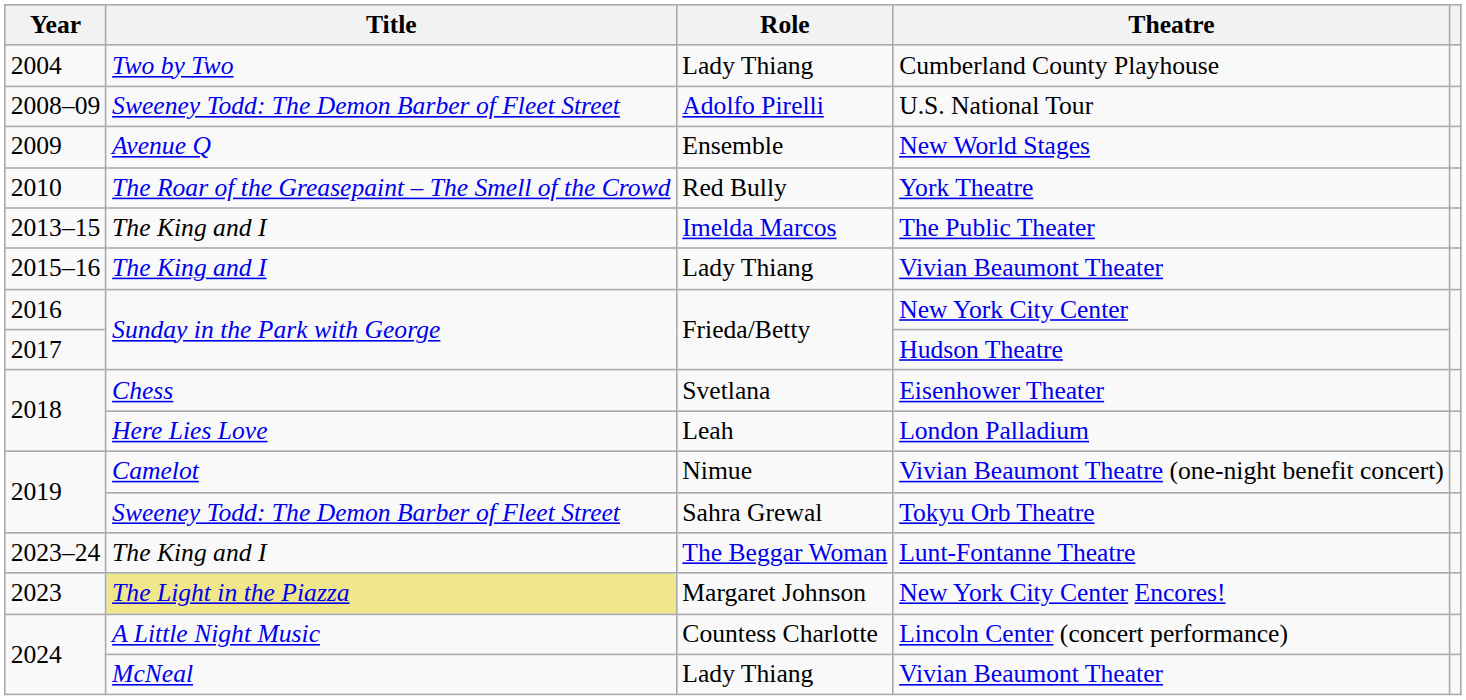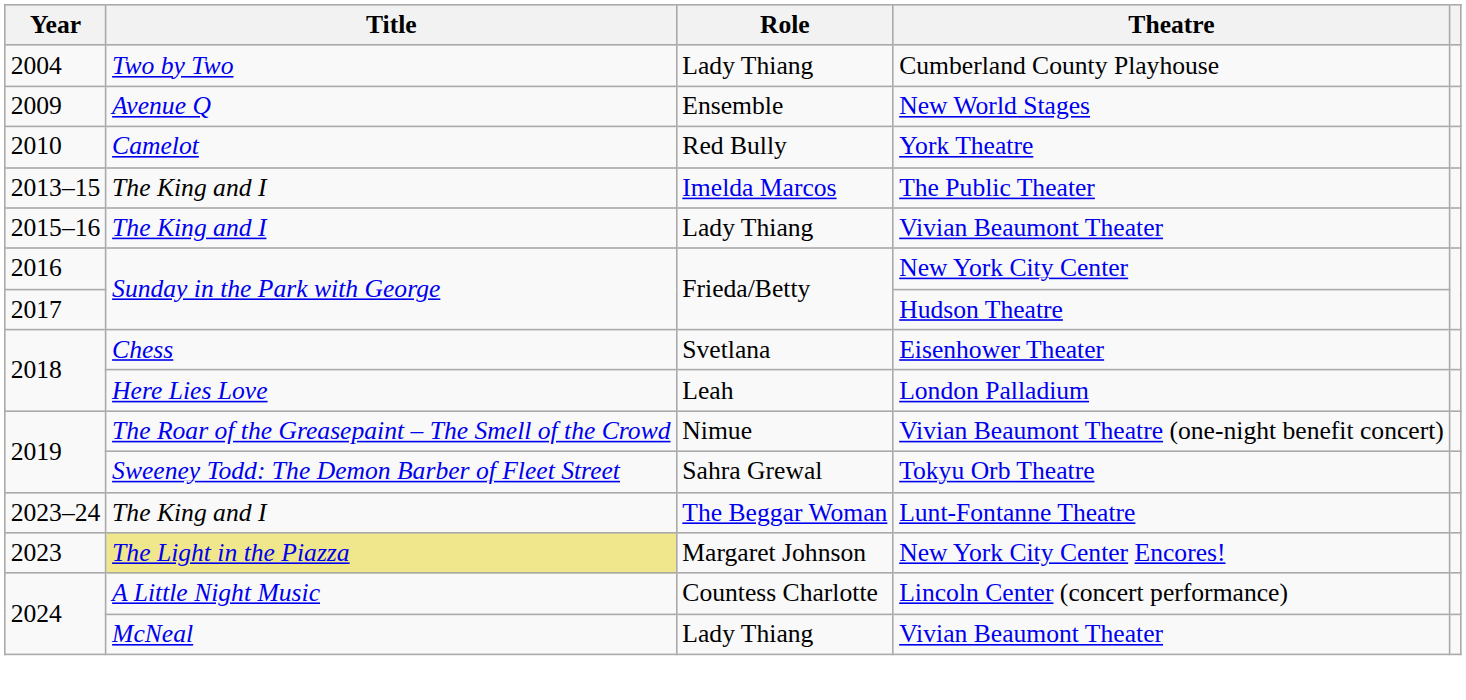 <table class="wikitable unsortable">
 <tr>
 <th>Year</th>
 <th>Title</th>
 <th>Role</th>
 <th>Theatre</th>
 <th></th>
 </tr>
 <tr>
 <td>2004</td>
 <td><em><a href='#'>Two by Two</a></em></td>
 <td>Lady Thiang</td>
 <td>Cumberland County Playhouse</td>
 <td></td>
 </tr>
 <tr>
-<td>2008–09</td>
-<td><em><a href='#'>Sweeney Todd: The Demon Barber of Fleet Street</a></em></td>
-<td><a href='#'>Adolfo Pirelli</a></td>
-<td>U.S. National Tour</td>
-<td></td>
-</tr>
-<tr>
 <td>2009</td>
 <td><em><a href='#'>Avenue Q</a></em></td>
 <td>Ensemble</td>
 <td><a href='#'>New World Stages</a></td>
 <td></td>
 </tr>
 <tr>
 <td>2010</td>
-<td><em><a href='#'>The Roar of the Greasepaint – The Smell of the Crowd</a></em></td>
+<td><em><a href='#'>Camelot</a></em></td>
 <td>Red Bully</td>
 <td><a href='#'>York Theatre</a></td>
 <td></td>
 </tr>
 <tr>
 <td>2013–15</td>
 <td><em>The King and I</em></td>
 <td><a href='#'>Imelda Marcos</a></td>
 <td><a href='#'>The Public Theater</a></td>
 <td></td>
 </tr>
 <tr>
 <td>2015–16</td>
 <td><em><a href='#'>The King and I</a></em></td>
 <td>Lady Thiang</td>
 <td><a href='#'>Vivian Beaumont Theater</a></td>
 <td></td>
 </tr>
 <tr>
 <td>2016</td>
 <td rowspan=2><em><a href='#'>Sunday in the Park with George</a></em></td>
 <td rowspan=2>Frieda/Betty</td>
 <td><a href='#'>New York City Center</a></td>
 <td rowspan=2></td>
 </tr>
 <tr>
 <td>2017</td>
 <td><a href='#'>Hudson Theatre</a></td>
 </tr>
 <tr>
 <td rowspan=2>2018</td>
 <td><em><a href='#'>Chess</a></em></td>
 <td>Svetlana</td>
 <td><a href='#'>Eisenhower Theater</a></td>
 <td></td>
 </tr>
 <tr>
 <td><em><a href='#'>Here Lies Love</a></em></td>
 <td>Leah</td>
 <td><a href='#'>London Palladium</a></td>
 <td></td>
 </tr>
 <tr>
 <td rowspan="2">2019</td>
-<td><em><a href='#'>Camelot</a></em></td>
+<td><em><a href='#'>The Roar of the Greasepaint – The Smell of the Crowd</a></em></td>
 <td>Nimue</td>
 <td><a href='#'>Vivian Beaumont Theatre</a> (one-night benefit concert)</td>
 <td></td>
 </tr>
 <tr>
 <td><em><a href='#'>Sweeney Todd: The Demon Barber of Fleet Street</a></em></td>
 <td>Sahra Grewal</td>
 <td><a href='#'>Tokyu Orb Theatre</a></td>
 <td></td>
 </tr>
 <tr>
 <td>2023–24</td>
 <td><em>The King and I</em></td>
 <td><a href='#'>The Beggar Woman</a></td>
 <td><a href='#'>Lunt-Fontanne Theatre</a></td>
 <td></td>
 </tr>
 <tr>
 <td>2023</td>
 <td style="background: khaki;"><em><a href='#'>The Light in the Piazza</a></em></td>
 <td>Margaret Johnson</td>
 <td><a href='#'>New York City Center</a> <a href='#'>Encores!</a></td>
 <td></td>
 </tr>
 <tr>
 <td rowspan=2>2024</td>
 <td><em><a href='#'>A Little Night Music</a></em></td>
 <td>Countess Charlotte</td>
 <td><a href='#'>Lincoln Center</a> (concert performance)</td>
 <td></td>
 </tr>
 <tr>
 <td><em><a href='#'>McNeal</a></em></td>
 <td>Lady Thiang</td>
 <td><a href='#'>Vivian Beaumont Theater</a></td>
 <td></td>
 </tr>
 </table>
